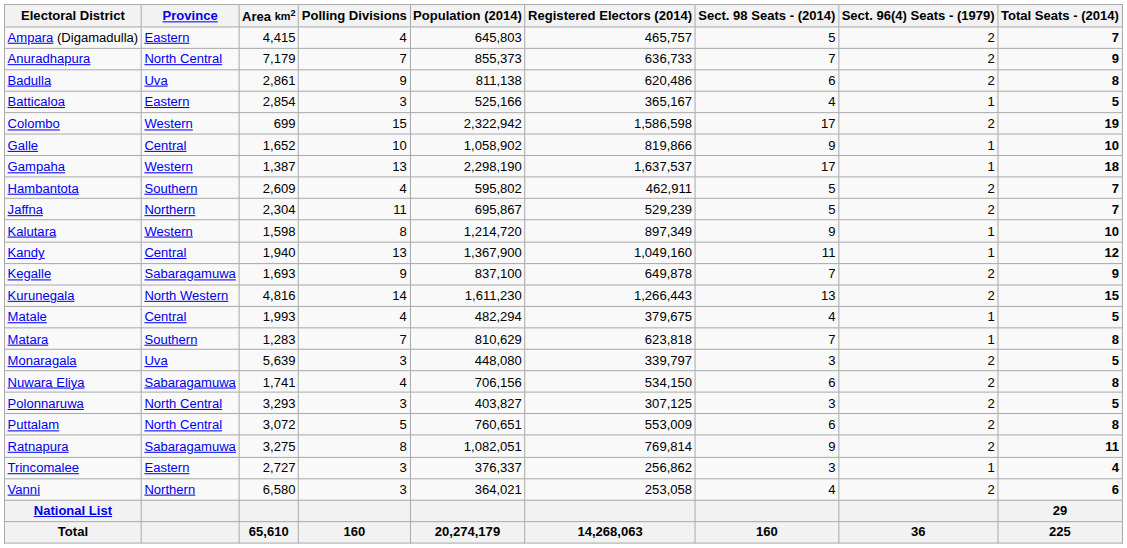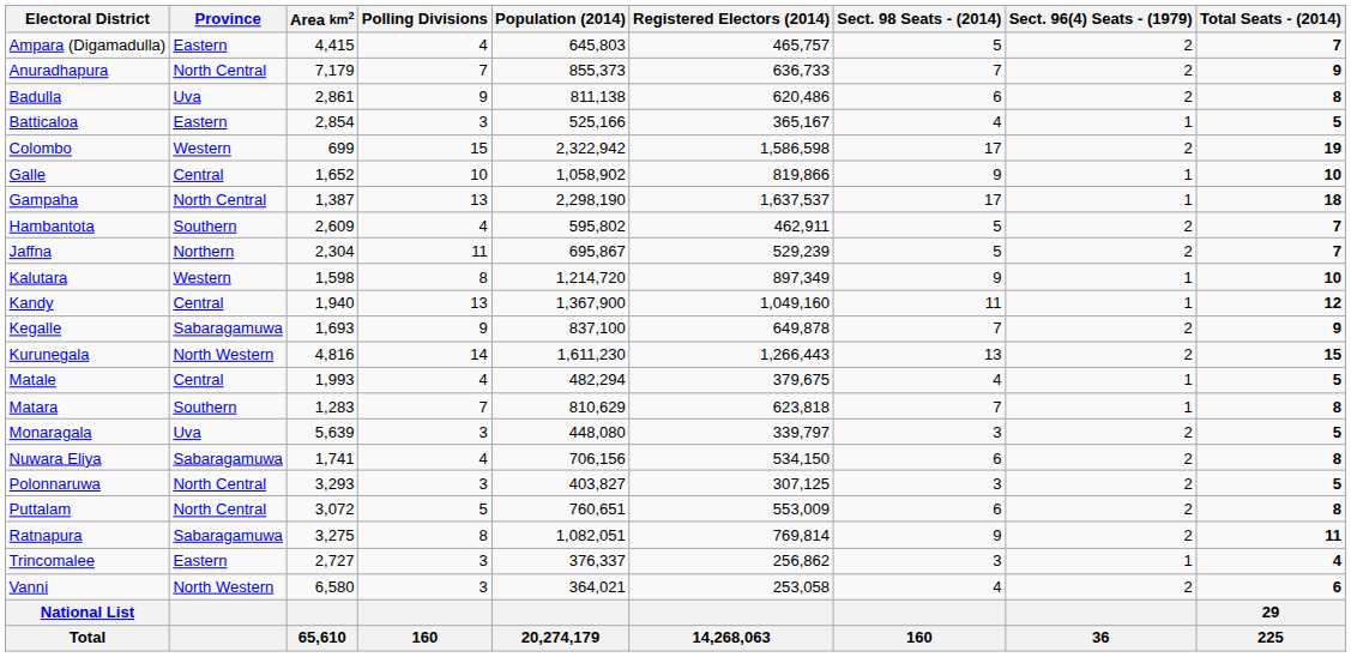 <table class="wikitable sortable collapsible collapsed static-row-numbers static-row-header-text" style="text-align:right; font-size:80%">
 <tr>
 <th>Electoral District</th>
 <th><a href='#'>Province</a></th>
 <th>Area <small>km<sup>2</sup></small> </th>
 <th>Polling Divisions</th>
 <th>Population (2014) </th>
 <th>Registered Electors (2014) </th>
 <th>Sect. 98 Seats - (2014)</th>
 <th>Sect. 96(4) Seats - (1979)</th>
 <th>Total Seats - (2014) </th>
 </tr>
 <tr>
 <td align=left><a href='#'>Ampara</a> (Digamadulla)</td>
 <td align="left"><a href='#'>Eastern</a></td>
 <td>4,415</td>
 <td>4</td>
 <td>645,803</td>
 <td>465,757</td>
 <td>5</td>
 <td>2</td>
 <td><strong>7</strong></td>
 </tr>
 <tr>
 <td align=left><a href='#'>Anuradhapura</a></td>
 <td align=left><a href='#'>North Central</a></td>
 <td>7,179</td>
 <td>7</td>
 <td>855,373</td>
 <td>636,733</td>
 <td>7</td>
 <td>2</td>
 <td><strong>9</strong></td>
 </tr>
 <tr>
 <td align=left><a href='#'>Badulla</a></td>
 <td align=left><a href='#'>Uva</a></td>
 <td>2,861</td>
 <td>9</td>
 <td>811,138</td>
 <td>620,486</td>
 <td>6</td>
 <td>2</td>
 <td><strong>8</strong></td>
 </tr>
 <tr>
 <td align=left><a href='#'>Batticaloa</a></td>
 <td align=left><a href='#'>Eastern</a></td>
 <td>2,854</td>
 <td>3</td>
 <td>525,166</td>
 <td>365,167</td>
 <td>4</td>
 <td>1</td>
 <td><strong>5</strong></td>
 </tr>
 <tr>
 <td align=left><a href='#'>Colombo</a></td>
 <td align=left><a href='#'>Western</a></td>
 <td>699</td>
 <td>15</td>
 <td>2,322,942</td>
 <td>1,586,598</td>
 <td>17</td>
 <td>2</td>
 <td><strong>19</strong></td>
 </tr>
 <tr>
 <td align=left><a href='#'>Galle</a></td>
 <td align=left><a href='#'>Central</a></td>
 <td>1,652</td>
 <td>10</td>
 <td>1,058,902</td>
 <td>819,866</td>
 <td>9</td>
 <td>1</td>
 <td><strong>10</strong></td>
 </tr>
 <tr>
 <td align=left><a href='#'>Gampaha</a></td>
-<td align=left><a href='#'>Western</a></td>
+<td align=left><a href='#'>North Central</a></td>
 <td>1,387</td>
 <td>13</td>
 <td>2,298,190</td>
 <td>1,637,537</td>
 <td>17</td>
 <td>1</td>
 <td><strong>18</strong></td>
 </tr>
 <tr>
 <td align=left><a href='#'>Hambantota</a></td>
 <td align=left><a href='#'>Southern</a></td>
 <td>2,609</td>
 <td>4</td>
 <td>595,802</td>
 <td>462,911</td>
 <td>5</td>
 <td>2</td>
 <td><strong>7</strong></td>
 </tr>
 <tr>
 <td align=left><a href='#'>Jaffna</a></td>
 <td align=left><a href='#'>Northern</a></td>
 <td>2,304</td>
 <td>11</td>
 <td>695,867</td>
 <td>529,239</td>
 <td>5</td>
 <td>2</td>
 <td><strong>7</strong></td>
 </tr>
 <tr>
 <td align=left><a href='#'>Kalutara</a></td>
 <td align=left><a href='#'>Western</a></td>
 <td>1,598</td>
 <td>8</td>
 <td>1,214,720</td>
 <td>897,349</td>
 <td>9</td>
 <td>1</td>
 <td><strong>10</strong></td>
 </tr>
 <tr>
 <td align=left><a href='#'>Kandy</a></td>
 <td align=left><a href='#'>Central</a></td>
 <td>1,940</td>
 <td>13</td>
 <td>1,367,900</td>
 <td>1,049,160</td>
 <td>11</td>
 <td>1</td>
 <td><strong>12</strong></td>
 </tr>
 <tr>
 <td align=left><a href='#'>Kegalle</a></td>
 <td align=left><a href='#'>Sabaragamuwa</a></td>
 <td>1,693</td>
 <td>9</td>
 <td>837,100</td>
 <td>649,878</td>
 <td>7</td>
 <td>2</td>
 <td><strong>9</strong></td>
 </tr>
 <tr>
 <td align=left><a href='#'>Kurunegala</a></td>
 <td align=left><a href='#'>North Western</a></td>
 <td>4,816</td>
 <td>14</td>
 <td>1,611,230</td>
 <td>1,266,443</td>
 <td>13</td>
 <td>2</td>
 <td><strong>15</strong></td>
 </tr>
 <tr>
 <td align=left><a href='#'>Matale</a></td>
 <td align=left><a href='#'>Central</a></td>
 <td>1,993</td>
 <td>4</td>
 <td>482,294</td>
 <td>379,675</td>
 <td>4</td>
 <td>1</td>
 <td><strong>5</strong></td>
 </tr>
 <tr>
 <td align=left><a href='#'>Matara</a></td>
 <td align=left><a href='#'>Southern</a></td>
 <td>1,283</td>
 <td>7</td>
 <td>810,629</td>
 <td>623,818</td>
 <td>7</td>
 <td>1</td>
 <td><strong>8</strong></td>
 </tr>
 <tr>
 <td align=left><a href='#'>Monaragala</a></td>
 <td align=left><a href='#'>Uva</a></td>
 <td>5,639</td>
 <td>3</td>
 <td>448,080</td>
 <td>339,797</td>
 <td>3</td>
 <td>2</td>
 <td><strong>5</strong></td>
 </tr>
 <tr>
 <td align=left><a href='#'>Nuwara Eliya</a></td>
 <td align=left><a href='#'>Sabaragamuwa</a></td>
 <td>1,741</td>
 <td>4</td>
 <td>706,156</td>
 <td>534,150</td>
 <td>6</td>
 <td>2</td>
 <td><strong>8</strong></td>
 </tr>
 <tr>
 <td align=left><a href='#'>Polonnaruwa</a></td>
 <td align=left><a href='#'>North Central</a></td>
 <td>3,293</td>
 <td>3</td>
 <td>403,827</td>
 <td>307,125</td>
 <td>3</td>
 <td>2</td>
 <td><strong>5</strong></td>
 </tr>
 <tr>
 <td align=left><a href='#'>Puttalam</a></td>
 <td align=left><a href='#'>North Central</a></td>
 <td>3,072</td>
 <td>5</td>
 <td>760,651</td>
 <td>553,009</td>
 <td>6</td>
 <td>2</td>
 <td><strong>8</strong></td>
 </tr>
 <tr>
 <td align=left><a href='#'>Ratnapura</a></td>
 <td align=left><a href='#'>Sabaragamuwa</a></td>
 <td>3,275</td>
 <td>8</td>
 <td>1,082,051</td>
 <td>769,814</td>
 <td>9</td>
 <td>2</td>
 <td><strong>11</strong></td>
 </tr>
 <tr>
 <td align=left><a href='#'>Trincomalee</a></td>
 <td align=left><a href='#'>Eastern</a></td>
 <td>2,727</td>
 <td>3</td>
 <td>376,337</td>
 <td>256,862</td>
 <td>3</td>
 <td>1</td>
 <td><strong>4</strong></td>
 </tr>
 <tr>
 <td align=left><a href='#'>Vanni</a></td>
-<td align=left><a href='#'>Northern</a></td>
+<td align=left><a href='#'>North Western</a></td>
 <td>6,580</td>
 <td>3</td>
 <td>364,021</td>
 <td>253,058</td>
 <td>4</td>
 <td>2</td>
 <td><strong>6</strong></td>
 </tr>
 <tr>
 <th><a href='#'>National List</a></th>
 <th></th>
 <th></th>
 <th></th>
 <th></th>
 <th></th>
 <th></th>
 <th></th>
 <th><strong>29</strong></th>
 </tr>
 <tr>
 <th>Total</th>
 <th></th>
 <th>65,610</th>
 <th>160</th>
 <th>20,274,179</th>
 <th>14,268,063</th>
 <th>160</th>
 <th>36</th>
 <th>225</th>
 </tr>
 </table>
